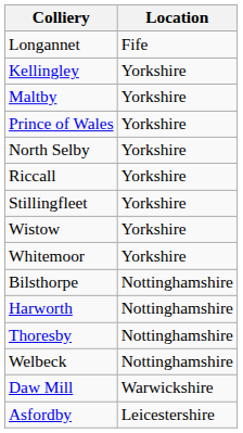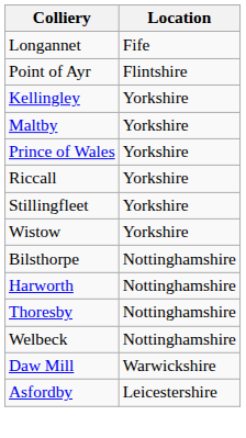 <table class="wikitable">
 <tr>
 <th>Colliery</th>
 <th>Location</th>
 </tr>
 <tr>
 <td>Longannet</td>
 <td>Fife</td>
+</tr>
+<tr>
+<td>Point of Ayr</td>
+<td>Flintshire</td>
 </tr>
 <tr>
 <td><a href='#'>Kellingley</a></td>
 <td>Yorkshire</td>
 </tr>
 <tr>
 <td><a href='#'>Maltby</a></td>
 <td>Yorkshire</td>
 </tr>
 <tr>
 <td><a href='#'>Prince of Wales</a></td>
 <td>Yorkshire</td>
 </tr>
 <tr>
-<td>North Selby</td>
-<td>Yorkshire</td>
-</tr>
-<tr>
 <td>Riccall</td>
 <td>Yorkshire</td>
 </tr>
 <tr>
 <td>Stillingfleet</td>
 <td>Yorkshire</td>
 </tr>
 <tr>
 <td>Wistow</td>
-<td>Yorkshire</td>
-</tr>
-<tr>
-<td>Whitemoor</td>
 <td>Yorkshire</td>
 </tr>
 <tr>
 <td>Bilsthorpe</td>
 <td>Nottinghamshire</td>
 </tr>
 <tr>
 <td><a href='#'>Harworth</a></td>
 <td>Nottinghamshire</td>
 </tr>
 <tr>
 <td><a href='#'>Thoresby</a></td>
 <td>Nottinghamshire</td>
 </tr>
 <tr>
 <td>Welbeck</td>
 <td>Nottinghamshire</td>
 </tr>
 <tr>
 <td><a href='#'>Daw Mill</a></td>
 <td>Warwickshire</td>
 </tr>
 <tr>
 <td><a href='#'>Asfordby</a></td>
 <td>Leicestershire</td>
 </tr>
 </table>
